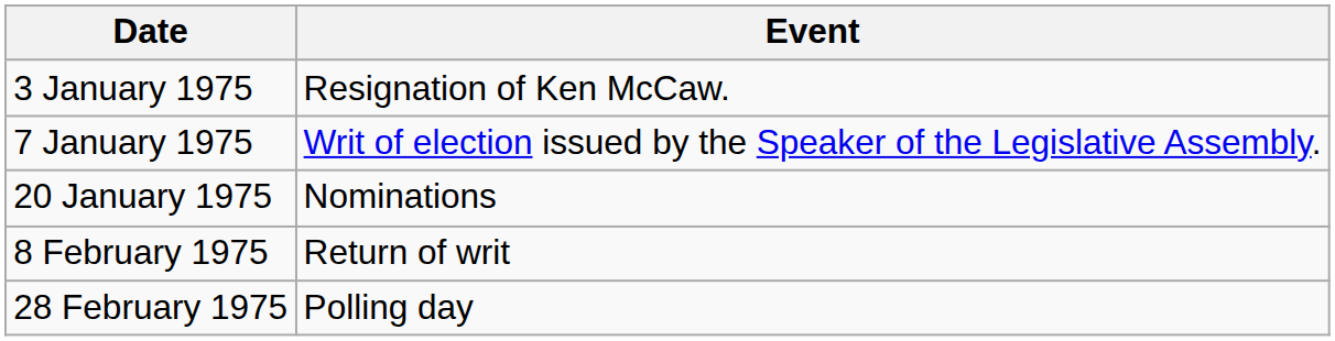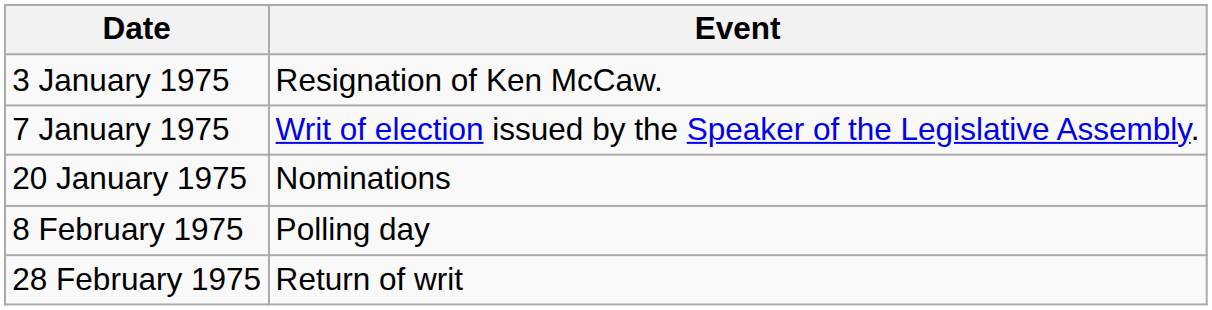 <table class="wikitable">
 <tr>
 <th>Date</th>
 <th>Event</th>
 </tr>
 <tr>
 <td>3 January 1975</td>
 <td>Resignation of Ken McCaw.</td>
 </tr>
 <tr>
 <td>7 January 1975</td>
 <td><a href='#'>Writ of election</a> issued by the <a href='#'>Speaker of the Legislative Assembly</a>.</td>
 </tr>
 <tr>
 <td>20 January 1975</td>
 <td>Nominations</td>
 </tr>
 <tr>
 <td>8 February 1975</td>
-<td>Return of writ</td>
+<td>Polling day</td>
 </tr>
 <tr>
 <td>28 February 1975</td>
-<td>Polling day</td>
+<td>Return of writ</td>
 </tr>
 </table>
